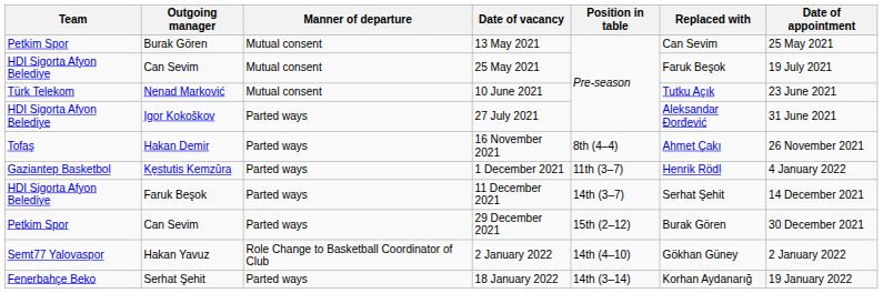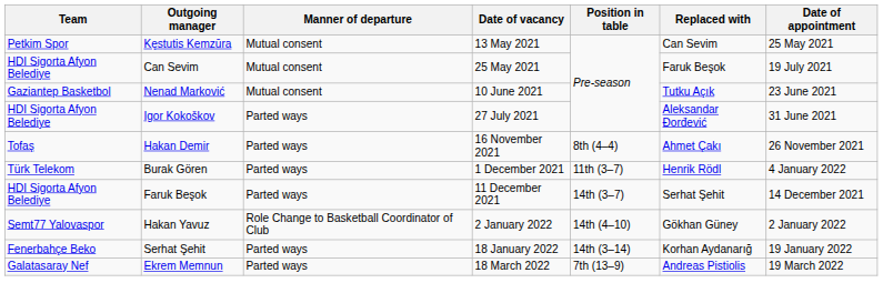 <table class="wikitable sortable">
 <tr>
 <th>Team</th>
 <th>Outgoing manager</th>
 <th>Manner of departure</th>
 <th>Date of vacancy</th>
 <th>Position in table</th>
 <th>Replaced with</th>
 <th>Date of appointment</th>
 </tr>
 <tr>
 <td><a href='#'>Petkim Spor</a></td>
-<td> Burak Gören</td>
+<td> <a href='#'>Kęstutis Kemzūra</a></td>
 <td>Mutual consent</td>
 <td>13 May 2021</td>
 <td rowspan=4><em>Pre-season</em></td>
 <td> Can Sevim</td>
 <td>25 May 2021</td>
 </tr>
 <tr>
 <td><a href='#'>HDI Sigorta Afyon Belediye</a></td>
 <td> Can Sevim</td>
 <td>Mutual consent</td>
 <td>25 May 2021</td>
 <td> Faruk Beşok</td>
 <td>19 July 2021</td>
 </tr>
 <tr>
-<td><a href='#'>Türk Telekom</a></td>
+<td><a href='#'>Gaziantep Basketbol</a></td>
 <td> <a href='#'>Nenad Marković</a></td>
 <td>Mutual consent</td>
 <td>10 June 2021</td>
 <td> <a href='#'>Tutku Açık</a></td>
 <td>23 June 2021</td>
 </tr>
 <tr>
 <td><a href='#'>HDI Sigorta Afyon Belediye</a></td>
 <td> <a href='#'>Igor Kokoškov</a></td>
 <td>Parted ways</td>
 <td>27 July 2021</td>
 <td> <a href='#'>Aleksandar Đorđević</a></td>
 <td>31 June 2021</td>
 </tr>
 <tr>
 <td><a href='#'>Tofaş</a></td>
 <td> <a href='#'>Hakan Demir</a></td>
 <td>Parted ways</td>
 <td>16 November 2021</td>
 <td>8th (4–4)</td>
 <td> <a href='#'>Ahmet Çakı</a></td>
 <td>26 November 2021</td>
 </tr>
 <tr>
-<td><a href='#'>Gaziantep Basketbol</a></td>
-<td> <a href='#'>Kęstutis Kemzūra</a></td>
+<td><a href='#'>Türk Telekom</a></td>
+<td> Burak Gören</td>
 <td>Parted ways</td>
 <td>1 December 2021</td>
 <td>11th (3–7)</td>
 <td> <a href='#'>Henrik Rödl</a></td>
 <td>4 January 2022</td>
 </tr>
 <tr>
 <td><a href='#'>HDI Sigorta Afyon Belediye</a></td>
 <td> Faruk Beşok</td>
 <td>Parted ways</td>
 <td>11 December 2021</td>
 <td>14th (3–7)</td>
 <td> Serhat Şehit</td>
 <td>14 December 2021</td>
-</tr>
-<tr>
-<td><a href='#'>Petkim Spor</a></td>
-<td> Can Sevim</td>
-<td>Parted ways</td>
-<td>29 December 2021</td>
-<td>15th (2–12)</td>
-<td> Burak Gören</td>
-<td>30 December 2021</td>
 </tr>
 <tr>
 <td><a href='#'>Semt77 Yalovaspor</a></td>
 <td> Hakan Yavuz</td>
 <td>Role Change to Basketball Coordinator of Club</td>
 <td>2 January 2022</td>
 <td>14th (4–10)</td>
 <td> Gökhan Güney</td>
 <td>2 January 2022</td>
 </tr>
 <tr>
 <td><a href='#'>Fenerbahçe Beko</a></td>
 <td> Serhat Şehit</td>
 <td>Parted ways</td>
 <td>18 January 2022</td>
 <td>14th (3–14)</td>
 <td> Korhan Aydanarığ</td>
 <td>19 January 2022</td>
 </tr>
+<tr>
+<td><a href='#'>Galatasaray Nef</a></td>
+<td> <a href='#'>Ekrem Memnun</a></td>
+<td>Parted ways</td>
+<td>18 March 2022</td>
+<td>7th (13–9)</td>
+<td> <a href='#'>Andreas Pistiolis</a></td>
+<td>19 March 2022</td>
+</tr>
 </table>
